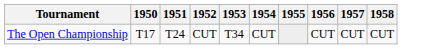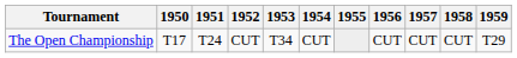 <table class="wikitable" style="font-size:95%;text-align:center;">
 <tr>
 <th>Tournament</th>
 <th>1950</th>
 <th>1951</th>
 <th>1952</th>
 <th>1953</th>
 <th>1954</th>
 <th>1955</th>
 <th>1956</th>
 <th>1957</th>
 <th>1958</th>
+<th>1959</th>
 </tr>
 <tr>
 <td align=left><a href='#'>The Open Championship</a></td>
 <td>T17</td>
 <td>T24</td>
 <td>CUT</td>
 <td>T34</td>
 <td>CUT</td>
 <td style="background:#eeeeee;"></td>
 <td>CUT</td>
 <td>CUT</td>
 <td>CUT</td>
+<td>T29</td>
 </tr>
 </table>
